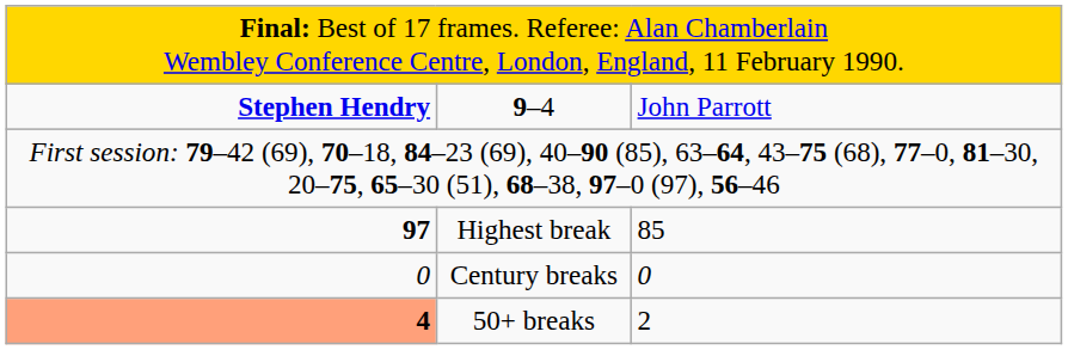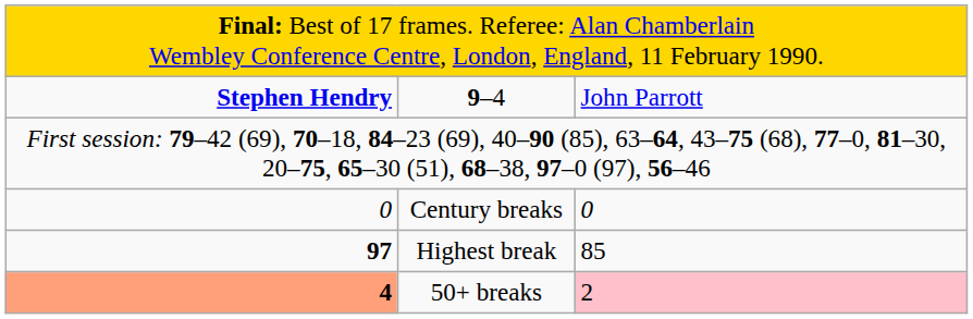 <table class="wikitable" style="font-size: 95%; margin: 1em auto 1em auto;">
 <tr>
 <td colspan="3" align="center" bgcolor="#ffd700"><strong>Final:</strong> Best of 17 frames. Referee: <a href='#'>Alan Chamberlain</a><br><a href='#'>Wembley Conference Centre</a>, <a href='#'>London</a>, <a href='#'>England</a>, 11 February 1990.</td>
 </tr>
 <tr>
 <td width="230" align="right"><strong><a href='#'>Stephen Hendry</a></strong><br></td>
 <td width="100" align="center"><strong>9</strong>–4</td>
 <td width="230"><a href='#'>John Parrott</a><br></td>
 </tr>
 <tr>
 <td colspan="3" align="center" style="font-size: 100%"><em>First session:</em> <strong>79</strong>–42 (69), <strong>70</strong>–18, <strong>84</strong>–23 (69), 40–<strong>90</strong> (85), 63–<strong>64</strong>, 43–<strong>75</strong> (68), <strong>77</strong>–0, <strong>81</strong>–30, 20–<strong>75</strong>, <strong>65</strong>–30 (51), <strong>68</strong>–38, <strong>97</strong>–0 (97), <strong>56</strong>–46</td>
 </tr>
 <tr>
+<td align="right"><em>0</em></td>
+<td align="center">Century breaks</td>
+<td><em>0</em></td>
+</tr>
+<tr>
 <td align="right"><strong>97</strong></td>
 <td align="center">Highest break</td>
 <td>85</td>
 </tr>
 <tr>
-<td align="right"><em>0</em></td>
-<td align="center">Century breaks</td>
-<td><em>0</em></td>
-</tr>
-<tr>
 <td align="right" style="background: lightsalmon;"><strong>4</strong></td>
 <td align="center">50+ breaks</td>
-<td>2</td>
+<td style="background: pink;">2</td>
 </tr>
 </table>
